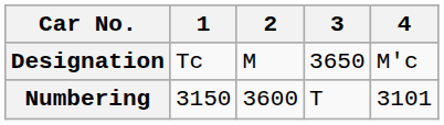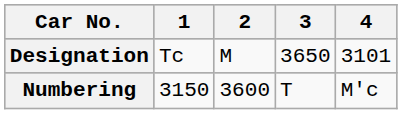 <table class="wikitable">
 <tr>
 <th>Car No.</th>
 <th>1</th>
 <th>2</th>
 <th>3</th>
 <th>4</th>
 </tr>
 <tr>
 <th>Designation</th>
 <td>Tc</td>
 <td>M</td>
 <td>3650</td>
-<td>M'c</td>
+<td>3101</td>
 </tr>
 <tr>
 <th>Numbering</th>
 <td>3150</td>
 <td>3600</td>
 <td>T</td>
-<td>3101</td>
+<td>M'c</td>
 </tr>
 </table>
